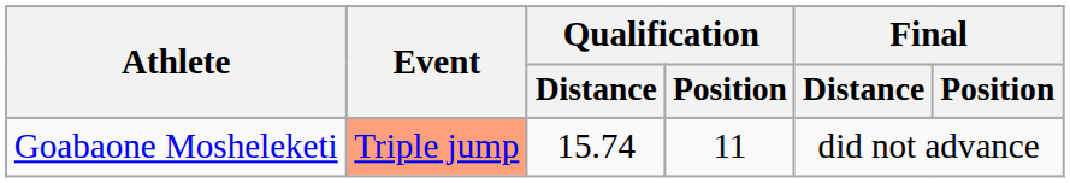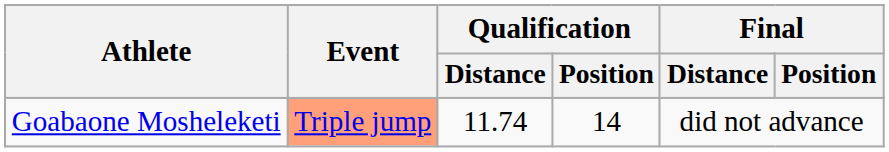 <table class=wikitable style="font-size:90%">
 <tr>
 <th rowspan="2">Athlete</th>
 <th rowspan="2">Event</th>
 <th colspan="2">Qualification</th>
 <th colspan="2">Final</th>
 </tr>
 <tr style="font-size:95%">
 <th>Distance</th>
 <th>Position</th>
 <th>Distance</th>
 <th>Position</th>
 </tr>
 <tr align=center>
 <td align=left><a href='#'>Goabaone Mosheleketi</a></td>
 <td style="background: lightsalmon; text-align:left;"><a href='#'>Triple jump</a></td>
-<td>15.74</td>
-<td>11</td>
+<td>11.74</td>
+<td>14</td>
 <td colspan=2>did not advance</td>
 </tr>
 </table>
